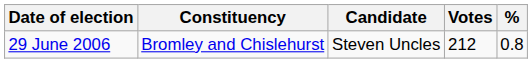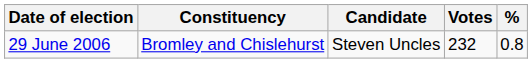 <table class="wikitable">
 <tr>
 <th>Date of election</th>
 <th>Constituency</th>
 <th>Candidate</th>
 <th>Votes</th>
 <th>%</th>
 </tr>
 <tr>
 <td><a href='#'>29 June 2006</a></td>
 <td><a href='#'>Bromley and Chislehurst</a></td>
 <td>Steven Uncles</td>
-<td>212</td>
+<td>232</td>
 <td>0.8</td>
 </tr>
 </table>
